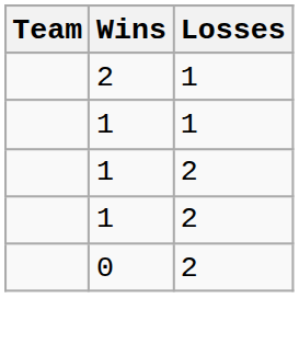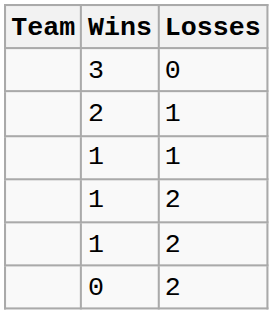 <table class=wikitable>
 <tr>
 <th>Team</th>
 <th>Wins</th>
 <th>Losses</th>
+</tr>
+<tr>
+<td><strong></strong></td>
+<td>3</td>
+<td>0</td>
 </tr>
 <tr>
 <td></td>
 <td>2</td>
 <td>1</td>
 </tr>
 <tr>
 <td></td>
 <td>1</td>
 <td>1</td>
 </tr>
 <tr>
 <td></td>
 <td>1</td>
 <td>2</td>
 </tr>
 <tr>
 <td></td>
 <td>1</td>
 <td>2</td>
 </tr>
 <tr>
 <td></td>
 <td>0</td>
 <td>2</td>
 </tr>
 </table>
